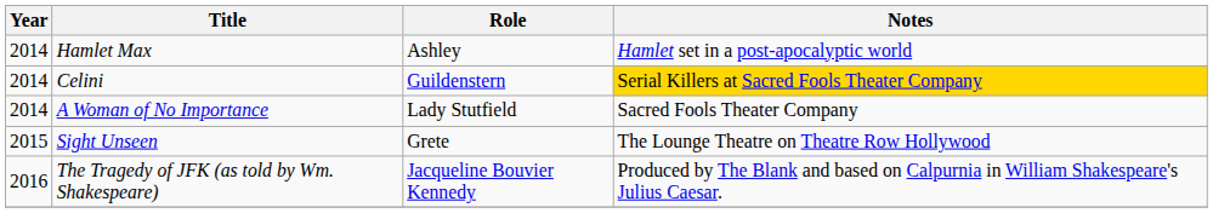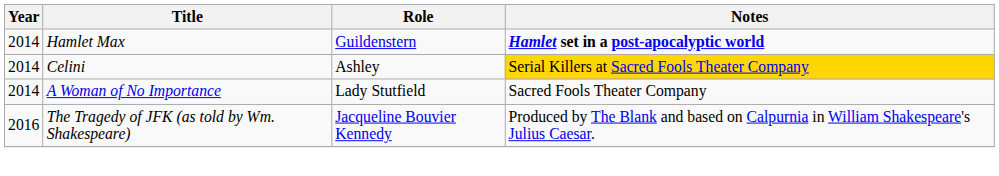 <table width="80%" class="wikitable sortable">
 <tr>
 <th>Year</th>
 <th>Title</th>
 <th>Role</th>
 <th class="unsortable">Notes</th>
 </tr>
 <tr>
 <td>2014</td>
 <td><em>Hamlet Max</em></td>
-<td>Ashley</td>
-<td><em><a href='#'>Hamlet</a></em> set in a <a href='#'>post-apocalyptic world</a></td>
+<td><a href='#'>Guildenstern</a></td>
+<td><strong><em><a href='#'>Hamlet</a></em> set in a <a href='#'>post-apocalyptic world</a></strong></td>
 </tr>
 <tr>
 <td>2014</td>
 <td><em>Celini</em></td>
-<td><a href='#'>Guildenstern</a></td>
+<td>Ashley</td>
 <td style="background: gold;">Serial Killers at <a href='#'>Sacred Fools Theater Company</a></td>
 </tr>
 <tr>
 <td>2014</td>
 <td data-sort-value="Woman of No Importance, A"><em><a href='#'>A Woman of No Importance</a></em></td>
 <td>Lady Stutfield</td>
 <td>Sacred Fools Theater Company</td>
-</tr>
-<tr>
-<td>2015</td>
-<td><em><a href='#'>Sight Unseen</a></em></td>
-<td>Grete</td>
-<td>The Lounge Theatre on <a href='#'>Theatre Row Hollywood</a></td>
 </tr>
 <tr>
 <td>2016</td>
 <td data-sort-value="Tragedy of JFK (as told by Wm. Shakespeare), The"><em>The Tragedy of JFK (as told by Wm. Shakespeare)</em></td>
 <td><a href='#'>Jacqueline Bouvier Kennedy</a></td>
 <td>Produced by <a href='#'>The Blank</a> and based on <a href='#'>Calpurnia</a> in <a href='#'>William Shakespeare</a>'s <a href='#'>Julius Caesar</a>.</td>
 </tr>
 <tr>
 </tr>
 </table>
